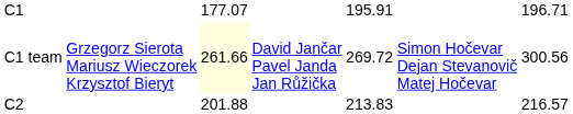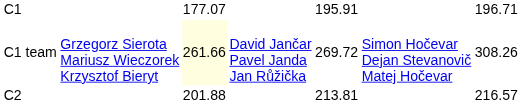 <table>
 <tr>
 <td>C1</td>
 <td></td>
 <td>177.07</td>
 <td></td>
 <td>195.91</td>
 <td></td>
 <td>196.71</td>
 </tr>
 <tr>
 <td>C1 team</td>
 <td><br><a href='#'>Grzegorz Sierota</a><br><a href='#'>Mariusz Wieczorek</a><br><a href='#'>Krzysztof Bieryt</a></td>
 <td style="background: lightyellow;">261.66</td>
 <td><br><a href='#'>David Jančar</a><br><a href='#'>Pavel Janda</a><br><a href='#'>Jan Růžička</a></td>
 <td>269.72</td>
 <td><br><a href='#'>Simon Hočevar</a><br><a href='#'>Dejan Stevanovič</a><br><a href='#'>Matej Hočevar</a></td>
-<td>300.56</td>
+<td>308.26</td>
 </tr>
 <tr>
 <td>C2</td>
 <td></td>
 <td>201.88</td>
 <td></td>
-<td>213.83</td>
+<td>213.81</td>
 <td></td>
 <td>216.57</td>
 </tr>
 </table>
